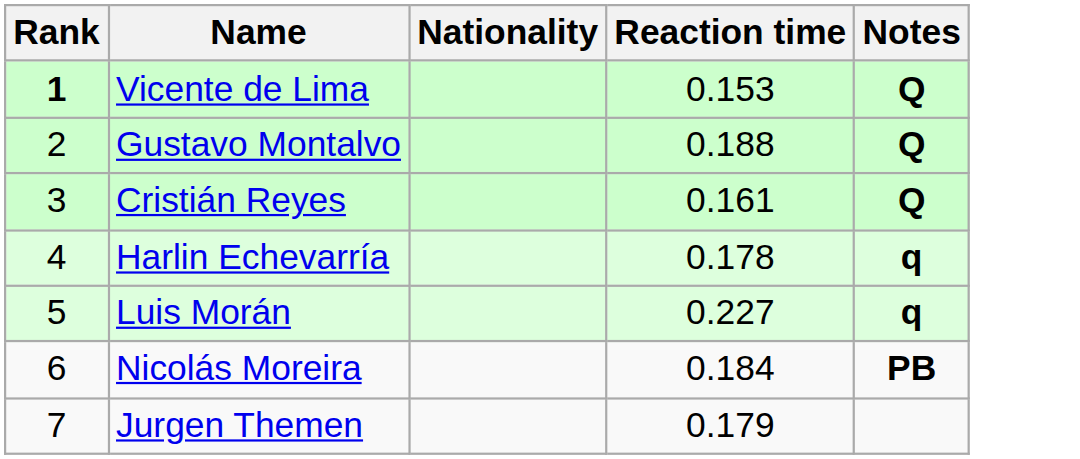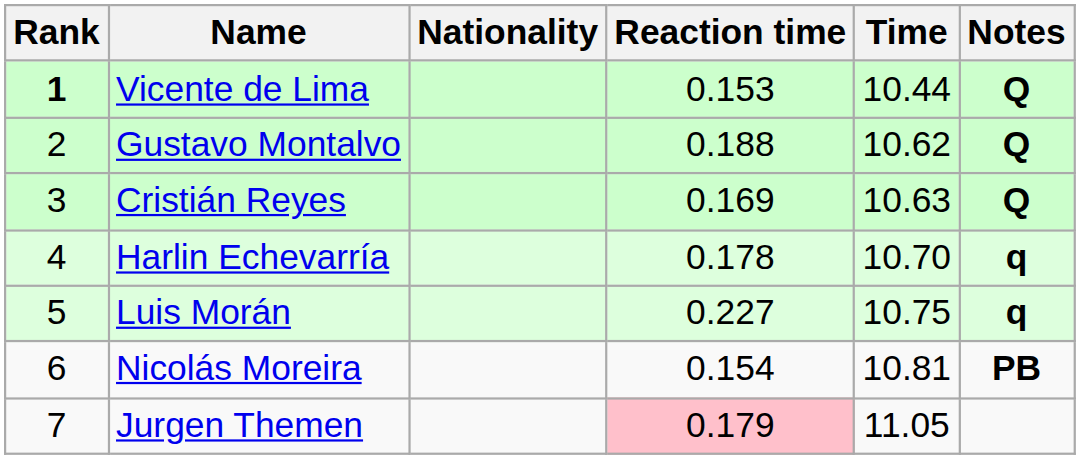 <table class="wikitable sortable" style="text-align:center">
 <tr>
 <th>Rank</th>
 <th>Name</th>
 <th>Nationality</th>
 <th>Reaction time</th>
+<th>Time</th>
 <th>Notes</th>
 </tr>
 <tr bgcolor=ccffcc>
 <td><strong>1</strong></td>
 <td align=left><a href='#'>Vicente de Lima</a></td>
 <td align=left></td>
 <td>0.153</td>
+<td>10.44</td>
 <td><strong>Q</strong></td>
 </tr>
 <tr bgcolor=ccffcc>
 <td>2</td>
 <td align=left><a href='#'>Gustavo Montalvo</a></td>
 <td align=left></td>
 <td>0.188</td>
+<td>10.62</td>
 <td><strong>Q</strong></td>
 </tr>
 <tr bgcolor=ccffcc>
 <td>3</td>
 <td align=left><a href='#'>Cristián Reyes</a></td>
 <td align=left></td>
-<td>0.161</td>
+<td>0.169</td>
+<td>10.63</td>
 <td><strong>Q</strong></td>
 </tr>
 <tr bgcolor=ddffdd>
 <td>4</td>
 <td align=left><a href='#'>Harlin Echevarría</a></td>
 <td align=left></td>
 <td>0.178</td>
+<td>10.70</td>
 <td><strong>q</strong></td>
 </tr>
 <tr bgcolor=ddffdd>
 <td>5</td>
 <td align=left><a href='#'>Luis Morán</a></td>
 <td align=left></td>
 <td>0.227</td>
+<td>10.75</td>
 <td><strong>q</strong></td>
 </tr>
 <tr>
 <td>6</td>
 <td align=left><a href='#'>Nicolás Moreira</a></td>
 <td align=left></td>
-<td>0.184</td>
+<td>0.154</td>
+<td>10.81</td>
 <td><strong>PB</strong></td>
 </tr>
 <tr>
 <td>7</td>
 <td align=left><a href='#'>Jurgen Themen</a></td>
 <td align=left></td>
-<td>0.179</td>
+<td style="background: pink;">0.179</td>
+<td>11.05</td>
 <td></td>
 </tr>
 </table>
